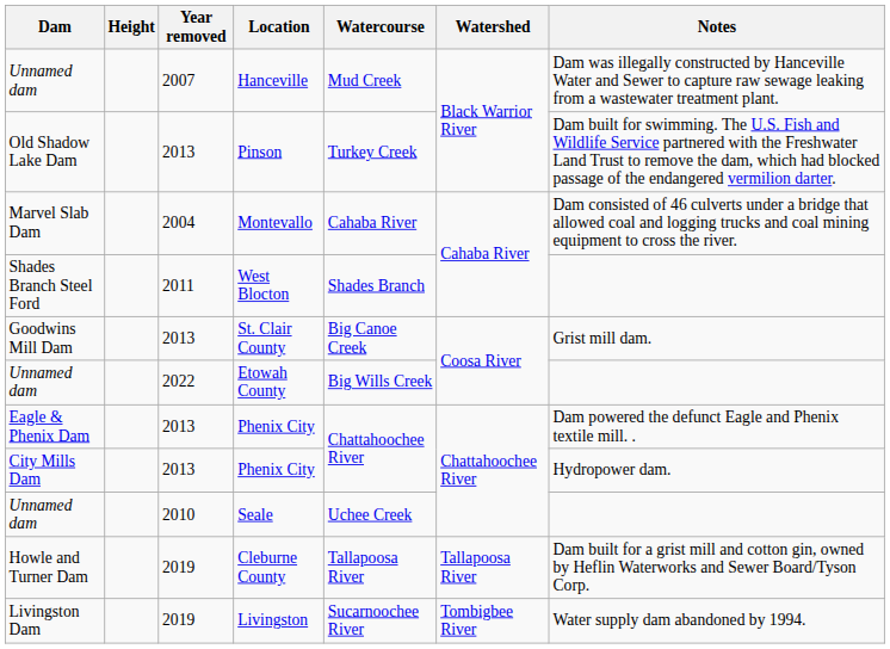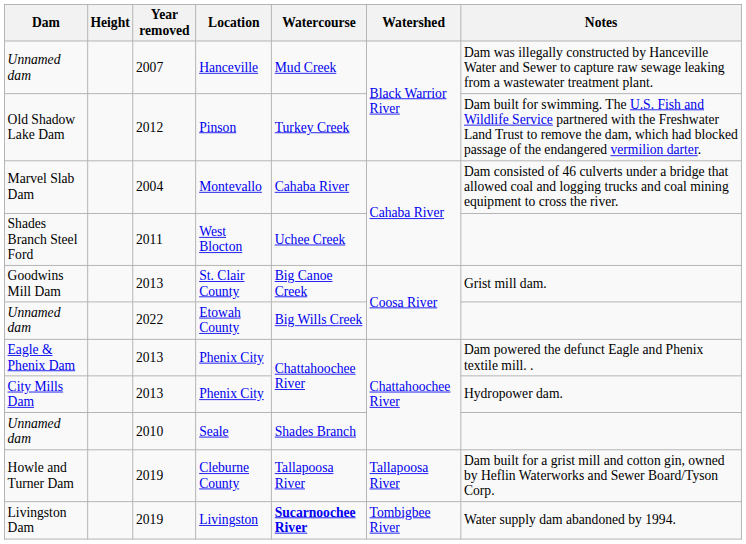 <table class="wikitable sortable">
 <tr>
 <th>Dam</th>
 <th>Height</th>
 <th>Year removed</th>
 <th>Location</th>
 <th>Watercourse</th>
 <th>Watershed</th>
 <th>Notes</th>
 </tr>
 <tr>
 <td><em>Unnamed dam</em></td>
 <td></td>
 <td>2007</td>
 <td><a href='#'>Hanceville</a><br></td>
 <td><a href='#'>Mud Creek</a></td>
 <td rowspan=2><a href='#'>Black Warrior River</a></td>
 <td>Dam was illegally constructed by Hanceville Water and Sewer to capture raw sewage leaking from a wastewater treatment plant.</td>
 </tr>
 <tr>
 <td>Old Shadow Lake Dam</td>
 <td></td>
-<td>2013</td>
+<td>2012</td>
 <td><a href='#'>Pinson</a><br></td>
 <td><a href='#'>Turkey Creek</a></td>
 <td>Dam built for swimming. The <a href='#'>U.S. Fish and Wildlife Service</a> partnered with the Freshwater Land Trust to remove the dam, which had blocked passage of the endangered <a href='#'>vermilion darter</a>.</td>
 </tr>
 <tr>
 <td>Marvel Slab Dam</td>
 <td></td>
 <td>2004</td>
 <td><a href='#'>Montevallo</a><br></td>
 <td><a href='#'>Cahaba River</a></td>
 <td rowspan=2><a href='#'>Cahaba River</a></td>
 <td>Dam consisted of 46 culverts under a bridge that allowed coal and logging trucks and coal mining equipment to cross the river.</td>
 </tr>
 <tr>
 <td>Shades Branch Steel Ford</td>
 <td></td>
 <td>2011</td>
 <td><a href='#'>West Blocton</a><br></td>
-<td><a href='#'>Shades Branch</a></td>
+<td><a href='#'>Uchee Creek</a></td>
 <td></td>
 </tr>
 <tr>
 <td>Goodwins Mill Dam</td>
 <td></td>
 <td>2013</td>
 <td><a href='#'>St. Clair County</a><br></td>
 <td><a href='#'>Big Canoe Creek</a></td>
 <td rowspan=2><a href='#'>Coosa River</a></td>
 <td>Grist mill dam.</td>
 </tr>
 <tr>
 <td><em>Unnamed dam</em></td>
 <td></td>
 <td>2022</td>
 <td><a href='#'>Etowah County</a><br></td>
 <td><a href='#'>Big Wills Creek</a></td>
 <td></td>
 </tr>
 <tr>
 <td><a href='#'>Eagle & Phenix Dam</a></td>
 <td></td>
 <td>2013</td>
 <td><a href='#'>Phenix City</a><br></td>
 <td rowspan=2><a href='#'>Chattahoochee River</a></td>
 <td rowspan=3><a href='#'>Chattahoochee River</a></td>
 <td>Dam powered the defunct Eagle and Phenix textile mill. .</td>
 </tr>
 <tr>
 <td><a href='#'>City Mills Dam</a></td>
 <td></td>
 <td>2013</td>
 <td><a href='#'>Phenix City</a><br></td>
 <td>Hydropower dam.</td>
 </tr>
 <tr>
 <td><em>Unnamed dam</em></td>
 <td></td>
 <td>2010</td>
 <td><a href='#'>Seale</a><br></td>
-<td><a href='#'>Uchee Creek</a></td>
+<td><a href='#'>Shades Branch</a></td>
 <td></td>
 </tr>
 <tr>
 <td>Howle and Turner Dam</td>
 <td></td>
 <td>2019</td>
 <td><a href='#'>Cleburne County</a><br></td>
 <td><a href='#'>Tallapoosa River</a></td>
 <td><a href='#'>Tallapoosa River</a></td>
 <td>Dam built for a grist mill and cotton gin, owned by Heflin Waterworks and Sewer Board/Tyson Corp.</td>
 </tr>
 <tr>
 <td>Livingston Dam</td>
 <td></td>
 <td>2019</td>
 <td><a href='#'>Livingston</a><br></td>
-<td><a href='#'>Sucarnoochee River</a></td>
+<td><strong><a href='#'>Sucarnoochee River</a></strong></td>
 <td><a href='#'>Tombigbee River</a></td>
 <td>Water supply dam abandoned by 1994.</td>
 </tr>
 </table>
